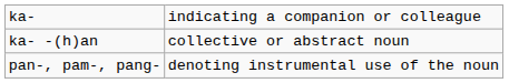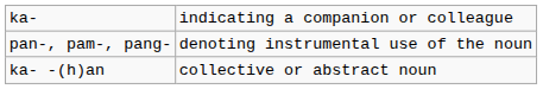 <table class="wikitable">
 <tr>
 <td>ka-</td>
 <td>indicating a companion or colleague</td>
 </tr>
 <tr>
+<td>pan-, pam-, pang-</td>
+<td>denoting instrumental use of the noun</td>
+</tr>
+<tr>
 <td>ka- -(h)an</td>
 <td>collective or abstract noun</td>
 </tr>
-<tr>
-<td>pan-, pam-, pang-</td>
-<td>denoting instrumental use of the noun</td>
-</tr>
 </table>
